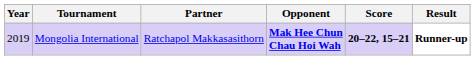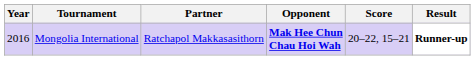 <table class="sortable wikitable" style="font-size: 90%;">
 <tr>
 <th>Year</th>
 <th>Tournament</th>
 <th>Partner</th>
 <th>Opponent</th>
 <th>Score</th>
 <th>Result</th>
 </tr>
 <tr style="background:#D8CEF6">
-<td align="center">2019</td>
+<td align="center">2016</td>
 <td align="left"><a href='#'>Mongolia International</a></td>
 <td align="left"> <a href='#'>Ratchapol Makkasasithorn</a></td>
 <td align="left"><strong> <a href='#'>Mak Hee Chun</a><br> <a href='#'>Chau Hoi Wah</a></strong></td>
-<td align="left"><strong>20–22, 15–21</strong></td>
+<td align="left">20–22, 15–21</td>
 <td style="text-align:left; background:white"> <strong>Runner-up</strong></td>
 </tr>
 </table>
